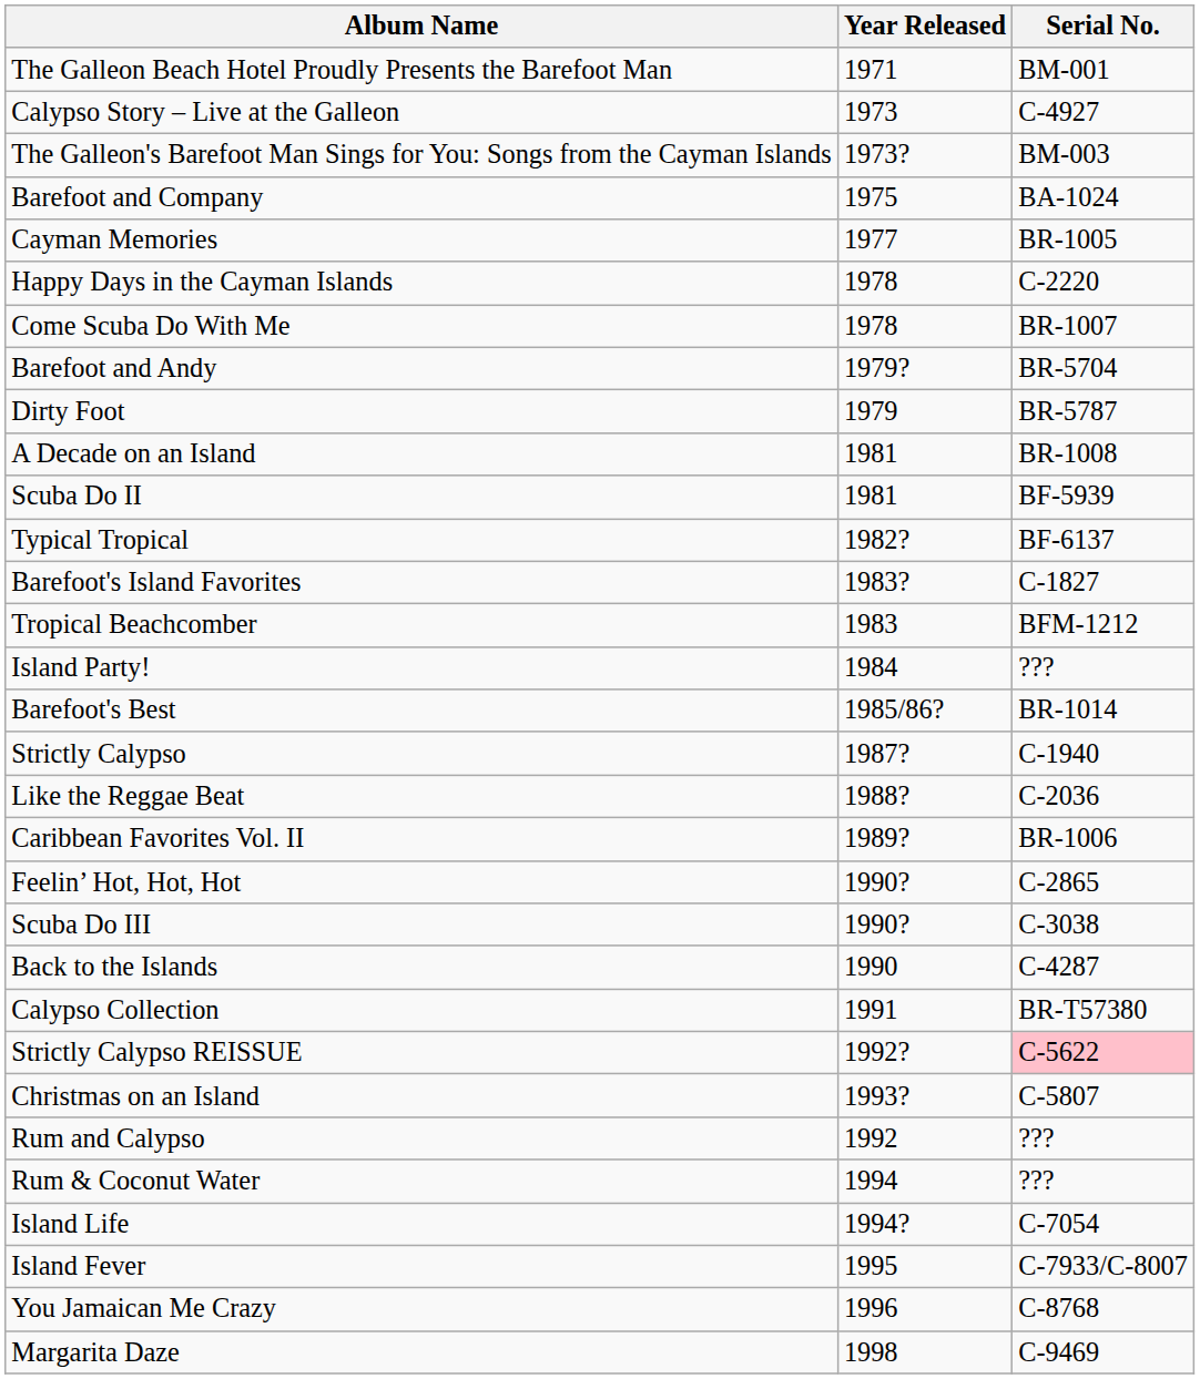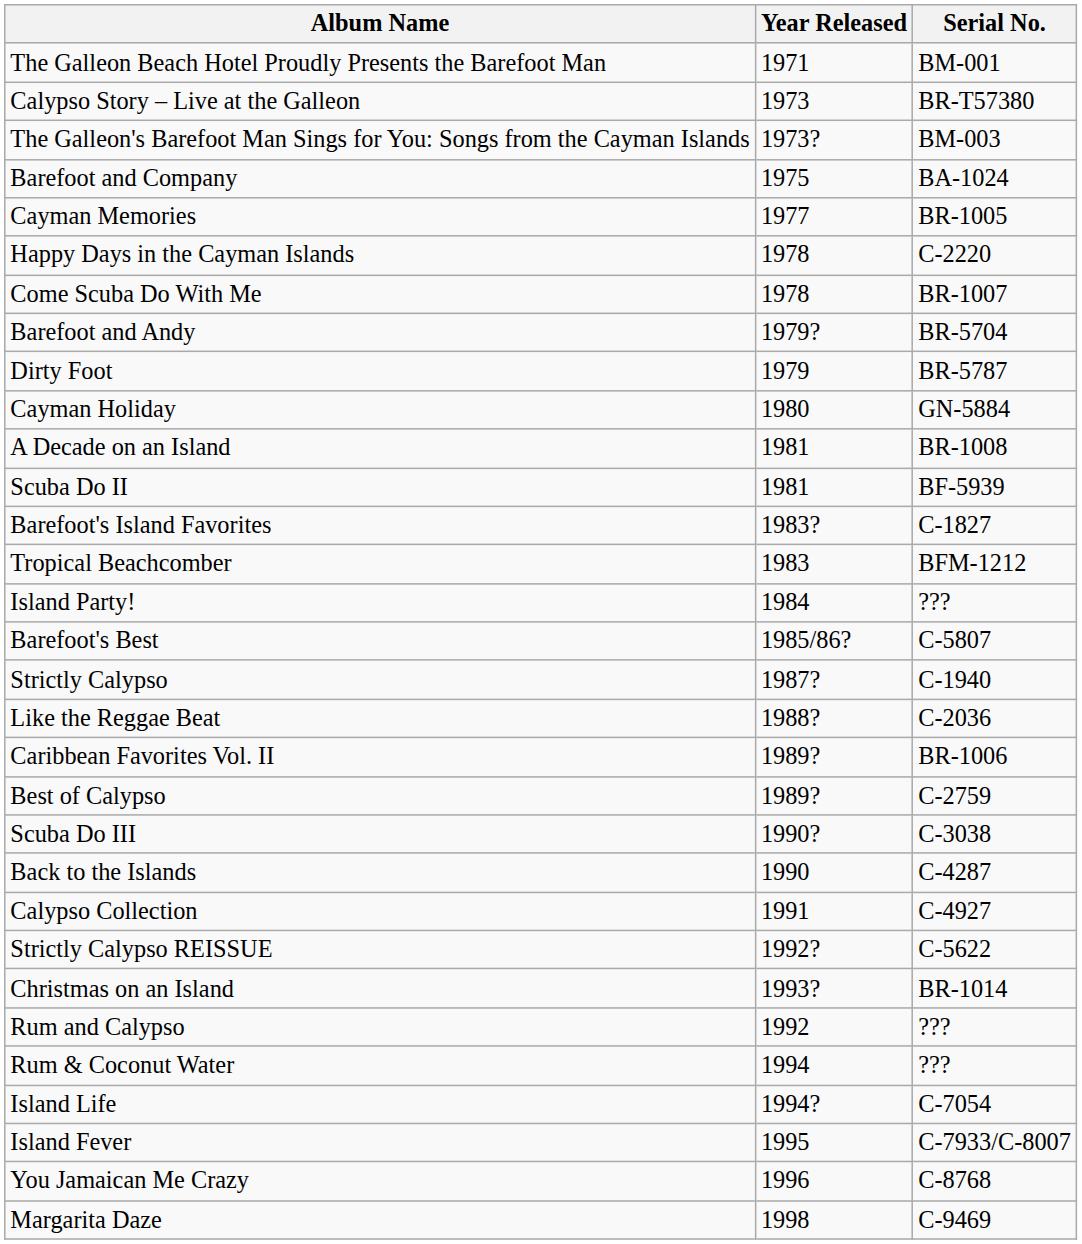 <table class="wikitable">
 <tr>
 <th>Album Name</th>
 <th>Year Released</th>
 <th>Serial No.</th>
 </tr>
 <tr>
 <td>The Galleon Beach Hotel Proudly Presents the Barefoot Man</td>
 <td>1971</td>
 <td>BM-001</td>
 </tr>
 <tr>
 <td>Calypso Story – Live at the Galleon</td>
 <td>1973</td>
-<td>C-4927</td>
+<td>BR-T57380</td>
 </tr>
 <tr>
 <td>The Galleon's Barefoot Man Sings for You: Songs from the Cayman Islands</td>
 <td>1973?</td>
 <td>BM-003</td>
 </tr>
 <tr>
 <td>Barefoot and Company</td>
 <td>1975</td>
 <td>BA-1024</td>
 </tr>
 <tr>
 <td>Cayman Memories</td>
 <td>1977</td>
 <td>BR-1005</td>
 </tr>
 <tr>
 <td>Happy Days in the Cayman Islands</td>
 <td>1978</td>
 <td>C-2220</td>
 </tr>
 <tr>
 <td>Come Scuba Do With Me</td>
 <td>1978</td>
 <td>BR-1007</td>
 </tr>
 <tr>
 <td>Barefoot and Andy</td>
 <td>1979?</td>
 <td>BR-5704</td>
 </tr>
 <tr>
 <td>Dirty Foot</td>
 <td>1979</td>
 <td>BR-5787</td>
 </tr>
 <tr>
+<td>Cayman Holiday</td>
+<td>1980</td>
+<td>GN-5884</td>
+</tr>
+<tr>
 <td>A Decade on an Island</td>
 <td>1981</td>
 <td>BR-1008</td>
 </tr>
 <tr>
 <td>Scuba Do II</td>
 <td>1981</td>
 <td>BF-5939</td>
-</tr>
-<tr>
-<td>Typical Tropical</td>
-<td>1982?</td>
-<td>BF-6137</td>
 </tr>
 <tr>
 <td>Barefoot's Island Favorites</td>
 <td>1983?</td>
 <td>C-1827</td>
 </tr>
 <tr>
 <td>Tropical Beachcomber</td>
 <td>1983</td>
 <td>BFM-1212</td>
 </tr>
 <tr>
 <td>Island Party!</td>
 <td>1984</td>
 <td>???</td>
 </tr>
 <tr>
 <td>Barefoot's Best</td>
 <td>1985/86?</td>
-<td>BR-1014</td>
+<td>C-5807</td>
 </tr>
 <tr>
 <td>Strictly Calypso</td>
 <td>1987?</td>
 <td>C-1940</td>
 </tr>
 <tr>
 <td>Like the Reggae Beat</td>
 <td>1988?</td>
 <td>C-2036</td>
 </tr>
 <tr>
 <td>Caribbean Favorites Vol. II</td>
 <td>1989?</td>
 <td>BR-1006</td>
 </tr>
 <tr>
-<td>Feelin’ Hot, Hot, Hot</td>
-<td>1990?</td>
-<td>C-2865</td>
+<td>Best of Calypso</td>
+<td>1989?</td>
+<td>C-2759</td>
 </tr>
 <tr>
 <td>Scuba Do III</td>
 <td>1990?</td>
 <td>C-3038</td>
 </tr>
 <tr>
 <td>Back to the Islands</td>
 <td>1990</td>
 <td>C-4287</td>
 </tr>
 <tr>
 <td>Calypso Collection</td>
 <td>1991</td>
-<td>BR-T57380</td>
+<td>C-4927</td>
 </tr>
 <tr>
 <td>Strictly Calypso REISSUE</td>
 <td>1992?</td>
-<td style="background: pink;">C-5622</td>
+<td>C-5622</td>
 </tr>
 <tr>
 <td>Christmas on an Island</td>
 <td>1993?</td>
-<td>C-5807</td>
+<td>BR-1014</td>
 </tr>
 <tr>
 <td>Rum and Calypso</td>
 <td>1992</td>
 <td>???</td>
 </tr>
 <tr>
 <td>Rum & Coconut Water</td>
 <td>1994</td>
 <td>???</td>
 </tr>
 <tr>
 <td>Island Life</td>
 <td>1994?</td>
 <td>C-7054</td>
 </tr>
 <tr>
 <td>Island Fever</td>
 <td>1995</td>
 <td>C-7933/C-8007</td>
 </tr>
 <tr>
 <td>You Jamaican Me Crazy</td>
 <td>1996</td>
 <td>C-8768</td>
 </tr>
 <tr>
 <td>Margarita Daze</td>
 <td>1998</td>
 <td>C-9469</td>
 </tr>
 </table>
